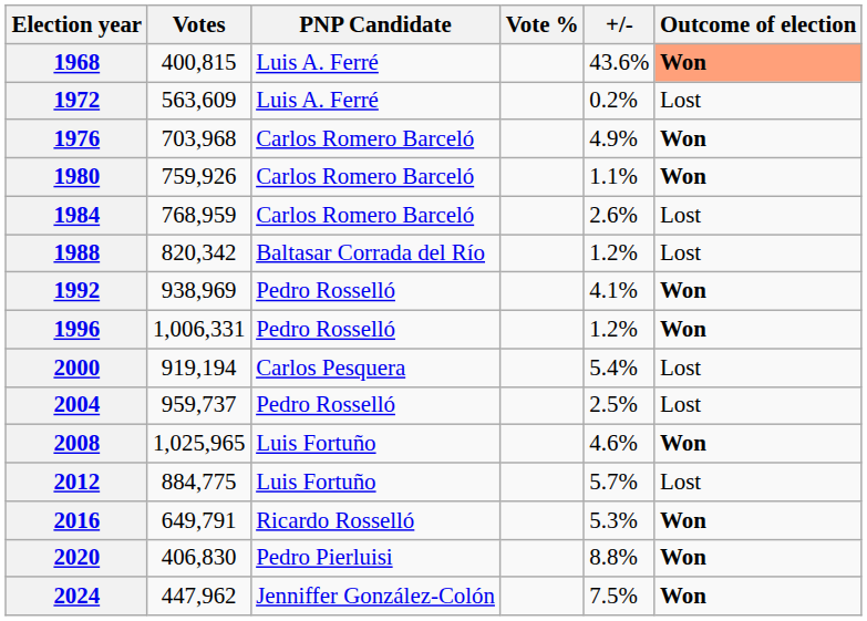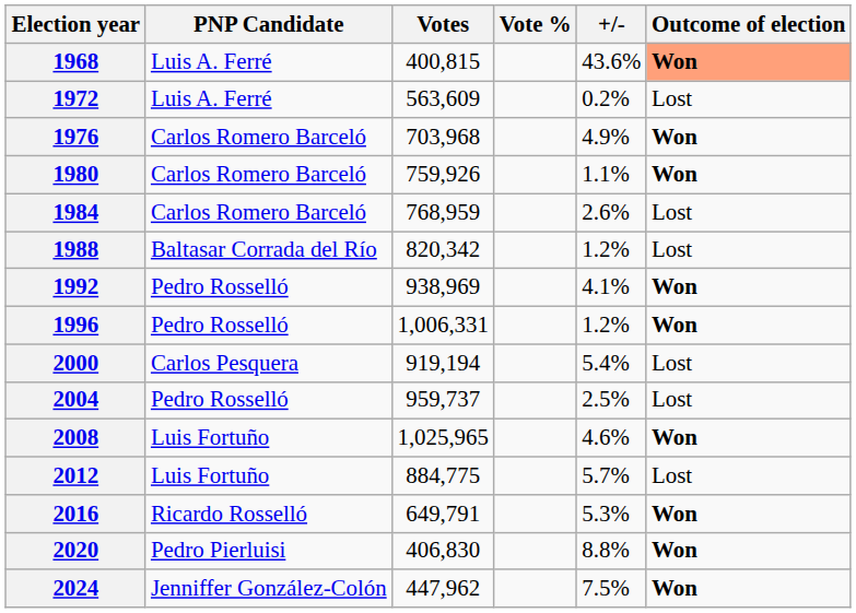 <table class="wikitable collapsible collapsed" style="float:left; margin:0 0 0.5em 1em; text-align:left; font-size:90%;">
 <tr>
 <th>Election year</th>
+<th>PNP Candidate</th>
 <th>Votes</th>
-<th>PNP Candidate</th>
 <th>Vote %</th>
 <th>+/-</th>
 <th>Outcome of election</th>
 </tr>
 <tr>
 <th><a href='#'>1968</a></th>
+<td><a href='#'>Luis A. Ferré</a></td>
 <td align=center>400,815</td>
-<td><a href='#'>Luis A. Ferré</a></td>
 <td align=left></td>
 <td align=left> 43.6%</td>
 <td align=left style="background: lightsalmon;"><strong>Won</strong></td>
 </tr>
 <tr>
 <th><a href='#'>1972</a></th>
+<td><a href='#'>Luis A. Ferré</a></td>
 <td align=center>563,609</td>
-<td><a href='#'>Luis A. Ferré</a></td>
 <td align=left></td>
 <td align=left> 0.2%</td>
 <td align=left>Lost</td>
 </tr>
 <tr>
 <th><a href='#'>1976</a></th>
+<td><a href='#'>Carlos Romero Barceló</a></td>
 <td align=center>703,968</td>
-<td><a href='#'>Carlos Romero Barceló</a></td>
 <td align=left></td>
 <td align=left> 4.9%</td>
 <td align=left><strong>Won</strong></td>
 </tr>
 <tr>
 <th><a href='#'>1980</a></th>
+<td><a href='#'>Carlos Romero Barceló</a></td>
 <td align=center>759,926</td>
-<td><a href='#'>Carlos Romero Barceló</a></td>
 <td align=left></td>
 <td align=left> 1.1%</td>
 <td align=left><strong>Won</strong></td>
 </tr>
 <tr>
 <th><a href='#'>1984</a></th>
+<td><a href='#'>Carlos Romero Barceló</a></td>
 <td align=center>768,959</td>
-<td><a href='#'>Carlos Romero Barceló</a></td>
 <td align=left></td>
 <td align=left> 2.6%</td>
 <td align=left>Lost</td>
 </tr>
 <tr>
 <th><a href='#'>1988</a></th>
+<td><a href='#'>Baltasar Corrada del Río</a></td>
 <td align=center>820,342</td>
-<td><a href='#'>Baltasar Corrada del Río</a></td>
 <td align=left></td>
 <td align=left> 1.2%</td>
 <td align=left>Lost</td>
 </tr>
 <tr>
 <th><a href='#'>1992</a></th>
+<td><a href='#'>Pedro Rosselló</a></td>
 <td align=center>938,969</td>
-<td><a href='#'>Pedro Rosselló</a></td>
 <td align=left></td>
 <td align=left> 4.1%</td>
 <td align=left><strong>Won</strong></td>
 </tr>
 <tr>
 <th><a href='#'>1996</a></th>
+<td><a href='#'>Pedro Rosselló</a></td>
 <td align=center>1,006,331</td>
-<td><a href='#'>Pedro Rosselló</a></td>
 <td align=left></td>
 <td align=left> 1.2%</td>
 <td align=left><strong>Won</strong></td>
 </tr>
 <tr>
 <th><a href='#'>2000</a></th>
+<td><a href='#'>Carlos Pesquera</a></td>
 <td align=center>919,194</td>
-<td><a href='#'>Carlos Pesquera</a></td>
 <td align=left></td>
 <td align=left> 5.4%</td>
 <td align=left>Lost</td>
 </tr>
 <tr>
 <th><a href='#'>2004</a></th>
+<td><a href='#'>Pedro Rosselló</a></td>
 <td align=center>959,737</td>
-<td><a href='#'>Pedro Rosselló</a></td>
 <td align=left></td>
 <td align=left> 2.5%</td>
 <td align=left>Lost</td>
 </tr>
 <tr>
 <th><a href='#'>2008</a></th>
+<td><a href='#'>Luis Fortuño</a></td>
 <td align=center>1,025,965</td>
-<td><a href='#'>Luis Fortuño</a></td>
 <td align=left></td>
 <td align=left> 4.6%</td>
 <td align=left><strong>Won</strong></td>
 </tr>
 <tr>
 <th><a href='#'>2012</a></th>
+<td><a href='#'>Luis Fortuño</a></td>
 <td align=center>884,775</td>
-<td><a href='#'>Luis Fortuño</a></td>
 <td align=left></td>
 <td align=left> 5.7%</td>
 <td align=left>Lost</td>
 </tr>
 <tr>
 <th><a href='#'>2016</a></th>
+<td><a href='#'>Ricardo Rosselló</a></td>
 <td align=center>649,791</td>
-<td><a href='#'>Ricardo Rosselló</a></td>
 <td align=left></td>
 <td align=left> 5.3%</td>
 <td align=left><strong>Won</strong></td>
 </tr>
 <tr>
 <th><a href='#'>2020</a></th>
+<td><a href='#'>Pedro Pierluisi</a></td>
 <td align=center>406,830</td>
-<td><a href='#'>Pedro Pierluisi</a></td>
 <td align=left></td>
 <td align=left> 8.8%</td>
 <td align=left><strong>Won</strong></td>
 </tr>
 <tr>
 <th><a href='#'>2024</a></th>
+<td><a href='#'>Jenniffer González-Colón</a></td>
 <td align=center>447,962</td>
-<td><a href='#'>Jenniffer González-Colón</a></td>
 <td align=left></td>
 <td align=left> 7.5%</td>
 <td align=left><strong>Won</strong></td>
 </tr>
 </table>
